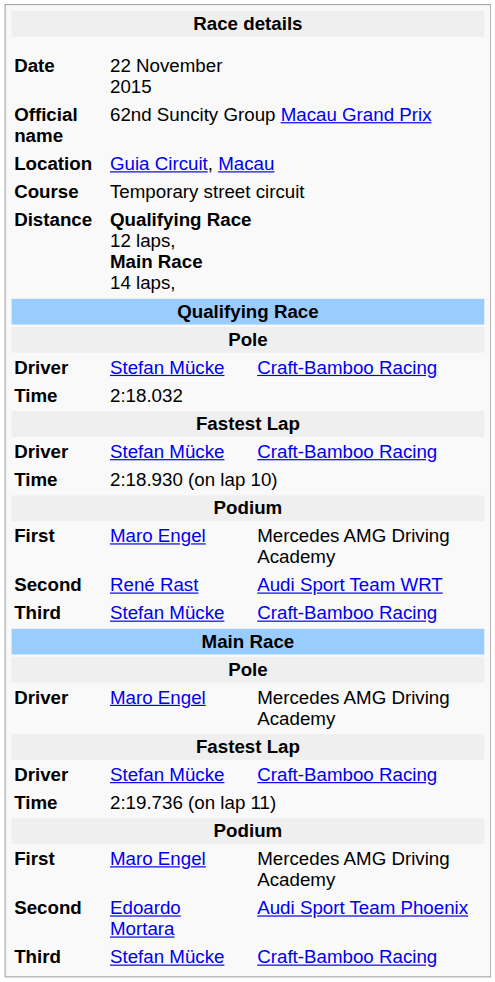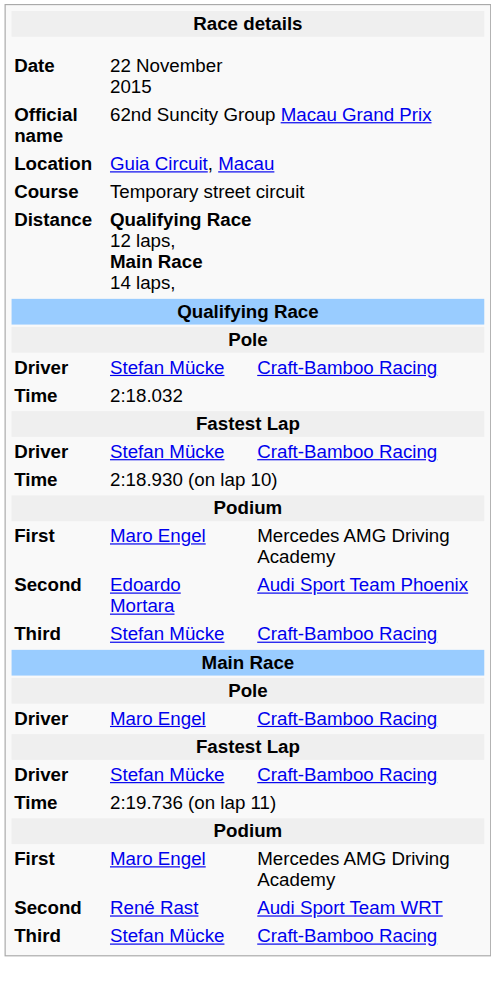 <table class="infobox" align="right" cellpadding="2" style="float:right; width: 26em; ">
 <tr>
 <th colspan="3" bgcolor="#efefef">Race details</th>
 </tr>
 <tr>
 <td colspan="3" style="text-align:center;"></td>
 </tr>
 <tr>
 <td colspan="3" style="text-align:center;"></td>
 </tr>
 <tr>
 <td style="width: 20%;"><strong>Date</strong></td>
 <td>22 November 2015</td>
 </tr>
 <tr>
 <td><strong>Official name</strong></td>
 <td colspan=2>62nd Suncity Group <a href='#'>Macau Grand Prix</a></td>
 </tr>
 <tr>
 <td><strong>Location</strong></td>
 <td colspan=2><a href='#'>Guia Circuit</a>, <a href='#'>Macau</a></td>
 </tr>
 <tr>
 <td><strong>Course</strong></td>
 <td colspan=2>Temporary street circuit<br></td>
 </tr>
 <tr>
 <td><strong>Distance</strong></td>
 <td colspan=2><strong>Qualifying Race</strong><br>12 laps, <br><strong>Main Race</strong><br>14 laps, </td>
 </tr>
 <tr>
 <td colspan="3" style="text-align:center; background-color:#99ccff"><strong>Qualifying Race</strong></td>
 </tr>
 <tr>
 <th colspan="3" bgcolor="#efefef">Pole</th>
 </tr>
 <tr>
 <td><strong>Driver</strong></td>
 <td> <a href='#'>Stefan Mücke</a></td>
 <td><a href='#'>Craft-Bamboo Racing</a></td>
 </tr>
 <tr>
 <td><strong>Time</strong></td>
 <td colspan=2>2:18.032</td>
 </tr>
 <tr>
 <th colspan="3" bgcolor="#efefef">Fastest Lap</th>
 </tr>
 <tr>
 <td><strong>Driver</strong></td>
 <td> <a href='#'>Stefan Mücke</a></td>
 <td><a href='#'>Craft-Bamboo Racing</a></td>
 </tr>
 <tr>
 <td><strong>Time</strong></td>
 <td colspan=2>2:18.930 (on lap 10)</td>
 </tr>
 <tr>
 <th colspan="3" bgcolor="#efefef">Podium</th>
 </tr>
 <tr>
 <td><strong>First</strong></td>
 <td> <a href='#'>Maro Engel</a></td>
 <td>Mercedes AMG Driving Academy</td>
 </tr>
 <tr>
 <td><strong>Second</strong></td>
-<td> <a href='#'>René Rast</a></td>
-<td><a href='#'>Audi Sport Team WRT</a></td>
+<td> <a href='#'>Edoardo Mortara</a></td>
+<td><a href='#'>Audi Sport Team Phoenix</a></td>
 </tr>
 <tr>
 <td><strong>Third</strong></td>
 <td> <a href='#'>Stefan Mücke</a></td>
 <td><a href='#'>Craft-Bamboo Racing</a></td>
 </tr>
 <tr>
 <td colspan="3" style="text-align:center; background-color:#99ccff"><strong>Main Race</strong></td>
 </tr>
 <tr>
 <th colspan="3" bgcolor="#efefef">Pole</th>
 </tr>
 <tr>
 <td><strong>Driver</strong></td>
 <td> <a href='#'>Maro Engel</a></td>
-<td>Mercedes AMG Driving Academy</td>
+<td><a href='#'>Craft-Bamboo Racing</a></td>
 </tr>
 <tr>
 <th colspan="3" bgcolor="#efefef">Fastest Lap</th>
 </tr>
 <tr>
 <td><strong>Driver</strong></td>
 <td> <a href='#'>Stefan Mücke</a></td>
 <td><a href='#'>Craft-Bamboo Racing</a></td>
 </tr>
 <tr>
 <td><strong>Time</strong></td>
 <td colspan=2>2:19.736 (on lap 11)</td>
 </tr>
 <tr>
 <th colspan="3" bgcolor="#efefef">Podium</th>
 </tr>
 <tr>
 <td><strong>First</strong></td>
 <td> <a href='#'>Maro Engel</a></td>
 <td>Mercedes AMG Driving Academy</td>
 </tr>
 <tr>
 <td><strong>Second</strong></td>
-<td> <a href='#'>Edoardo Mortara</a></td>
-<td><a href='#'>Audi Sport Team Phoenix</a></td>
+<td> <a href='#'>René Rast</a></td>
+<td><a href='#'>Audi Sport Team WRT</a></td>
 </tr>
 <tr>
 <td><strong>Third</strong></td>
 <td> <a href='#'>Stefan Mücke</a></td>
 <td><a href='#'>Craft-Bamboo Racing</a></td>
 </tr>
 </table>
